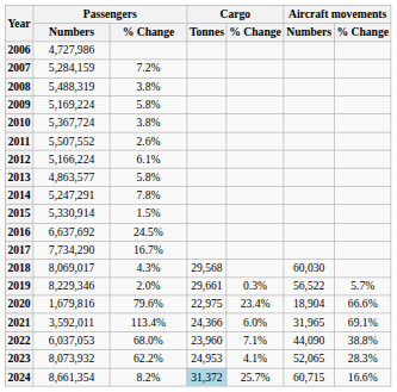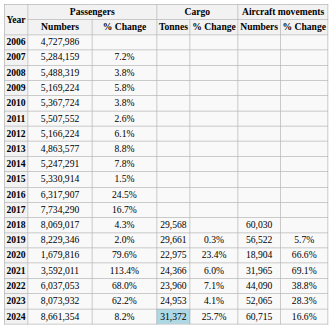 <table class="wikitable" style="text-align:center; margin:auto;">
 <tr>
 <th rowspan="2">Year</th>
 <th colspan="2">Passengers</th>
 <th colspan="2">Cargo</th>
 <th colspan="2">Aircraft movements</th>
 </tr>
 <tr>
 <th style="width:100px">Numbers</th>
 <th style="width:100px"><strong>% Change</strong></th>
 <th>Tonnes</th>
 <th><strong>% Change</strong></th>
 <th>Numbers</th>
 <th><strong>% Change</strong></th>
 </tr>
 <tr>
 <th>2006</th>
 <td>4,727,986</td>
 <td></td>
 <td></td>
 <td></td>
 <td></td>
 <td></td>
 </tr>
 <tr>
 <th>2007</th>
 <td>5,284,159</td>
 <td>7.2%</td>
 <td></td>
 <td></td>
 <td></td>
 <td></td>
 </tr>
 <tr>
 <th>2008</th>
 <td>5,488,319</td>
 <td>3.8%</td>
 <td></td>
 <td></td>
 <td></td>
 <td></td>
 </tr>
 <tr>
 <th>2009</th>
 <td>5,169,224</td>
 <td>5.8%</td>
 <td></td>
 <td></td>
 <td></td>
 <td></td>
 </tr>
 <tr>
 <th>2010</th>
 <td>5,367,724</td>
 <td>3.8%</td>
 <td></td>
 <td></td>
 <td></td>
 <td></td>
 </tr>
 <tr>
 <th>2011</th>
 <td>5,507,552</td>
 <td>2.6%</td>
 <td></td>
 <td></td>
 <td></td>
 <td></td>
 </tr>
 <tr>
 <th>2012</th>
 <td>5,166,224</td>
 <td>6.1%</td>
 <td></td>
 <td></td>
 <td></td>
 <td></td>
 </tr>
 <tr>
 <th>2013</th>
 <td>4,863,577</td>
-<td>5.8%</td>
+<td>8.8%</td>
 <td></td>
 <td></td>
 <td></td>
 <td></td>
 </tr>
 <tr>
 <th>2014</th>
 <td>5,247,291</td>
 <td>7.8%</td>
 <td></td>
 <td></td>
 <td></td>
 <td></td>
 </tr>
 <tr>
 <th>2015</th>
 <td>5,330,914</td>
 <td>1.5%</td>
 <td></td>
 <td></td>
 <td></td>
 <td></td>
 </tr>
 <tr>
 <th>2016</th>
-<td>6,637,692</td>
+<td>6,317,907</td>
 <td>24.5%</td>
 <td></td>
 <td></td>
 <td></td>
 <td></td>
 </tr>
 <tr>
 <th>2017</th>
 <td>7,734,290</td>
 <td>16.7%</td>
 <td></td>
 <td></td>
 <td></td>
 <td></td>
 </tr>
 <tr>
 <th>2018</th>
 <td>8,069,017</td>
 <td>4.3%</td>
 <td>29,568</td>
 <td></td>
 <td>60,030</td>
 <td></td>
 </tr>
 <tr>
 <th>2019</th>
 <td>8,229,346</td>
 <td>2.0%</td>
 <td>29,661</td>
 <td>0.3%</td>
 <td>56,522</td>
 <td>5.7%</td>
 </tr>
 <tr>
 <th>2020</th>
 <td>1,679,816</td>
 <td>79.6%</td>
 <td>22,975</td>
 <td>23.4%</td>
 <td>18,904</td>
 <td>66.6%</td>
 </tr>
 <tr>
 <th>2021</th>
 <td>3,592,011</td>
 <td>113.4%</td>
 <td>24,366</td>
 <td>6.0%</td>
 <td>31,965</td>
 <td>69.1%</td>
 </tr>
 <tr>
 <th>2022</th>
 <td>6,037,053</td>
 <td>68.0%</td>
 <td>23,960</td>
 <td>7.1%</td>
 <td>44,090</td>
 <td>38.8%</td>
 </tr>
 <tr>
 <th>2023</th>
 <td>8,073,932</td>
 <td>62.2%</td>
 <td>24,953</td>
 <td>4.1%</td>
 <td>52,065</td>
 <td>28.3%</td>
 </tr>
 <tr>
 <th>2024</th>
 <td>8,661,354</td>
 <td>8.2%</td>
 <td style="background: lightblue;">31,372</td>
 <td>25.7%</td>
 <td>60,715</td>
 <td>16.6%</td>
 </tr>
 </table>
